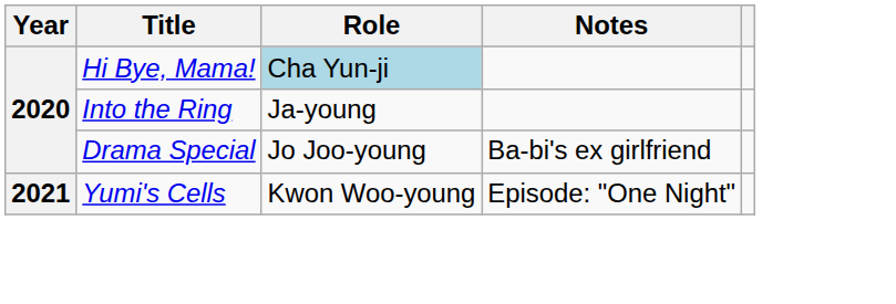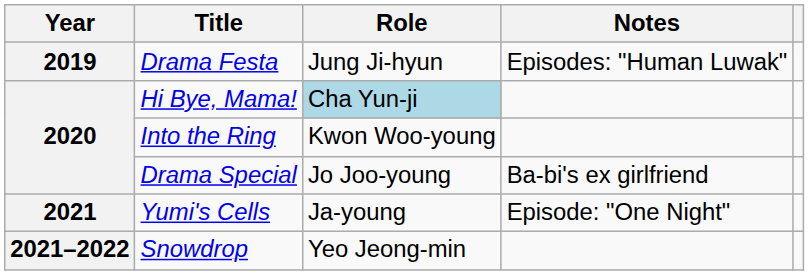 <table class="wikitable sortable plainrowheaders">
 <tr>
 <th scope="col">Year</th>
 <th scope="col">Title</th>
 <th scope="col">Role</th>
 <th scope="col">Notes</th>
 <th scope="col" class="unsortable"></th>
+</tr>
+<tr>
+<th scope="row">2019</th>
+<td><em><a href='#'>Drama Festa</a></em></td>
+<td>Jung Ji-hyun</td>
+<td>Episodes: "Human Luwak"</td>
+<td></td>
 </tr>
 <tr>
 <th scope="row" rowspan="3">2020</th>
 <td><em><a href='#'>Hi Bye, Mama!</a></em></td>
 <td style="background: lightblue;">Cha Yun-ji</td>
 <td></td>
 <td></td>
 </tr>
 <tr>
 <td><em><a href='#'>Into the Ring</a></em></td>
-<td>Ja-young</td>
+<td>Kwon Woo-young</td>
 <td></td>
 <td></td>
 </tr>
 <tr>
 <td><em><a href='#'>Drama Special</a></em></td>
 <td>Jo Joo-young</td>
 <td>Ba-bi's ex girlfriend</td>
 <td></td>
 </tr>
 <tr>
 <th scope="row" rowspan="1">2021</th>
 <td><em><a href='#'>Yumi's Cells</a></em></td>
-<td>Kwon Woo-young</td>
+<td>Ja-young</td>
 <td>Episode: "One Night"</td>
 <td></td>
 </tr>
+<tr>
+<th scope="row">2021–2022</th>
+<td><em><a href='#'>Snowdrop</a></em></td>
+<td>Yeo Jeong-min</td>
+<td></td>
+<td></td>
+</tr>
 </table>
